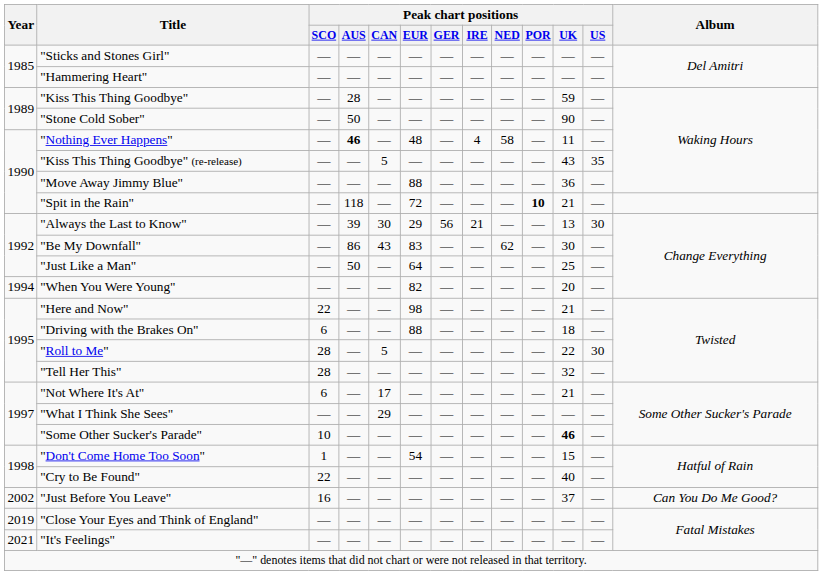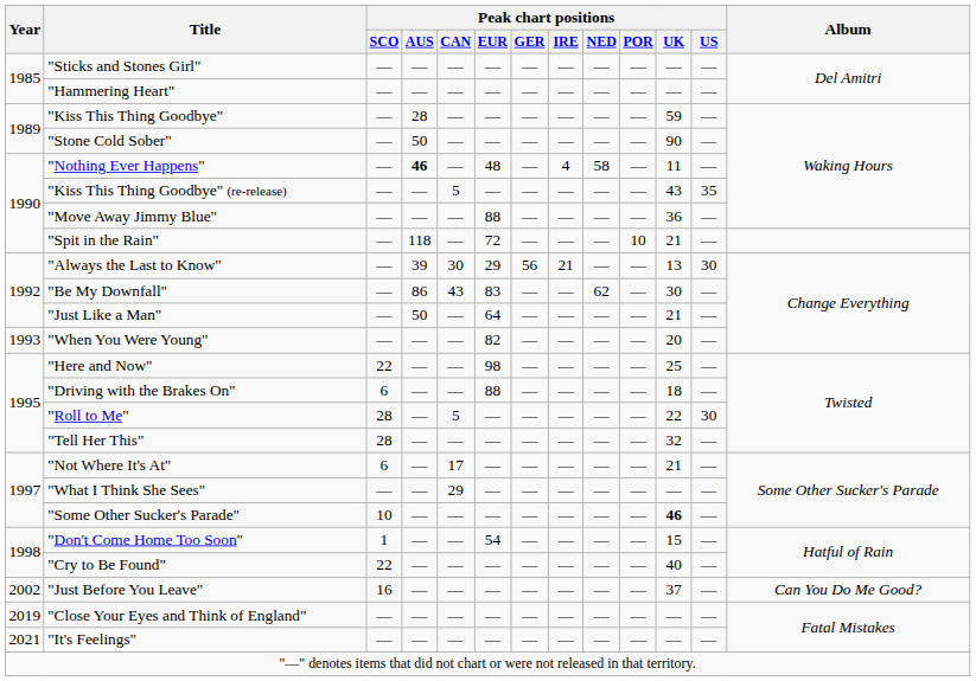 <table class="wikitable" style="text-align:center;">
 <tr>
 <th rowspan="2" style="width:2em;">Year</th>
 <th rowspan="2" style="width:20em;">Title</th>
 <th colspan="10">Peak chart positions</th>
 <th rowspan="2" style="width:15em;">Album</th>
 </tr>
 <tr>
 <th style="width:2em;font-size:90%;"><a href='#'>SCO</a><br></th>
 <th style="width:2em;font-size:90%;"><a href='#'>AUS</a><br></th>
 <th style="width:2em;font-size:90%;"><a href='#'>CAN</a><br></th>
 <th style="width:2em;font-size:90%;"><a href='#'>EUR</a><br></th>
 <th style="width:2em;font-size:90%;"><a href='#'>GER</a><br></th>
 <th style="width:2em;font-size:90%;"><a href='#'>IRE</a><br></th>
 <th style="width:2em;font-size:90%;"><a href='#'>NED</a><br></th>
 <th style="width:2em;font-size:90%;"><a href='#'>POR</a><br></th>
 <th style="width:2em;font-size:90%;"><a href='#'>UK</a><br></th>
 <th style="width:2em;font-size:90%;"><a href='#'>US</a><br></th>
 </tr>
 <tr>
 <td rowspan="2">1985</td>
 <td style="text-align:left;">"Sticks and Stones Girl"</td>
 <td>—</td>
 <td>—</td>
 <td>—</td>
 <td>—</td>
 <td>—</td>
 <td>—</td>
 <td>—</td>
 <td>—</td>
 <td>—</td>
 <td>—</td>
 <td rowspan="2"><em>Del Amitri</em></td>
 </tr>
 <tr>
 <td style="text-align:left;">"Hammering Heart"</td>
 <td>—</td>
 <td>—</td>
 <td>—</td>
 <td>—</td>
 <td>—</td>
 <td>—</td>
 <td>—</td>
 <td>—</td>
 <td>—</td>
 <td>—</td>
 </tr>
 <tr>
 <td rowspan="2">1989</td>
 <td style="text-align:left;">"Kiss This Thing Goodbye"</td>
 <td>—</td>
 <td>28</td>
 <td>—</td>
 <td>—</td>
 <td>—</td>
 <td>—</td>
 <td>—</td>
 <td>—</td>
 <td>59</td>
 <td>—</td>
 <td rowspan="5"><em>Waking Hours</em></td>
 </tr>
 <tr>
 <td style="text-align:left;">"Stone Cold Sober"</td>
 <td>—</td>
 <td>50</td>
 <td>—</td>
 <td>—</td>
 <td>—</td>
 <td>—</td>
 <td>—</td>
 <td>—</td>
 <td>90</td>
 <td>—</td>
 </tr>
 <tr>
 <td rowspan="4">1990</td>
 <td style="text-align:left;">"<a href='#'>Nothing Ever Happens</a>"</td>
 <td>—</td>
 <td><strong>46</strong></td>
 <td>—</td>
 <td>48</td>
 <td>—</td>
 <td>4</td>
 <td>58</td>
 <td>—</td>
 <td>11</td>
 <td>—</td>
 </tr>
 <tr>
 <td style="text-align:left;">"Kiss This Thing Goodbye" <small>(re-release)</small></td>
 <td>—</td>
 <td>—</td>
 <td>5</td>
 <td>—</td>
 <td>—</td>
 <td>—</td>
 <td>—</td>
 <td>—</td>
 <td>43</td>
 <td>35</td>
 </tr>
 <tr>
 <td style="text-align:left;">"Move Away Jimmy Blue"</td>
 <td>—</td>
 <td>—</td>
 <td>—</td>
 <td>88</td>
 <td>—</td>
 <td>—</td>
 <td>—</td>
 <td>—</td>
 <td>36</td>
 <td>—</td>
 </tr>
 <tr>
 <td style="text-align:left;">"Spit in the Rain"</td>
 <td>—</td>
 <td>118</td>
 <td>—</td>
 <td>72</td>
 <td>—</td>
 <td>—</td>
 <td>—</td>
-<td><strong>10</strong></td>
+<td>10</td>
 <td>21</td>
 <td>—</td>
 <td></td>
 </tr>
 <tr>
 <td rowspan="3">1992</td>
 <td style="text-align:left;">"Always the Last to Know"</td>
 <td>—</td>
 <td>39</td>
 <td>30</td>
 <td>29</td>
 <td>56</td>
 <td>21</td>
 <td>—</td>
 <td>—</td>
 <td>13</td>
 <td>30</td>
 <td rowspan="4"><em>Change Everything</em></td>
 </tr>
 <tr>
 <td style="text-align:left;">"Be My Downfall"</td>
 <td>—</td>
 <td>86</td>
 <td>43</td>
 <td>83</td>
 <td>—</td>
 <td>—</td>
 <td>62</td>
 <td>—</td>
 <td>30</td>
 <td>—</td>
 </tr>
 <tr>
 <td style="text-align:left;">"Just Like a Man"</td>
 <td>—</td>
 <td>50</td>
 <td>—</td>
 <td>64</td>
 <td>—</td>
 <td>—</td>
 <td>—</td>
 <td>—</td>
-<td>25</td>
+<td>21</td>
 <td>—</td>
 </tr>
 <tr>
-<td>1994</td>
+<td>1993</td>
 <td style="text-align:left;">"When You Were Young"</td>
 <td>—</td>
 <td>—</td>
 <td>—</td>
 <td>82</td>
 <td>—</td>
 <td>—</td>
 <td>—</td>
 <td>—</td>
 <td>20</td>
 <td>—</td>
 </tr>
 <tr>
 <td rowspan="4">1995</td>
 <td style="text-align:left;">"Here and Now"</td>
 <td>22</td>
 <td>—</td>
 <td>—</td>
 <td>98</td>
 <td>—</td>
 <td>—</td>
 <td>—</td>
 <td>—</td>
-<td>21</td>
+<td>25</td>
 <td>—</td>
 <td rowspan="4"><em>Twisted</em></td>
 </tr>
 <tr>
 <td style="text-align:left;">"Driving with the Brakes On"</td>
 <td>6</td>
 <td>—</td>
 <td>—</td>
 <td>88</td>
 <td>—</td>
 <td>—</td>
 <td>—</td>
 <td>—</td>
 <td>18</td>
 <td>—</td>
 </tr>
 <tr>
 <td style="text-align:left;">"<a href='#'>Roll to Me</a>"</td>
 <td>28</td>
 <td>—</td>
 <td>5</td>
 <td>—</td>
 <td>—</td>
 <td>—</td>
 <td>—</td>
 <td>—</td>
 <td>22</td>
 <td>30</td>
 </tr>
 <tr>
 <td style="text-align:left;">"Tell Her This"</td>
 <td>28</td>
 <td>—</td>
 <td>—</td>
 <td>—</td>
 <td>—</td>
 <td>—</td>
 <td>—</td>
 <td>—</td>
 <td>32</td>
 <td>—</td>
 </tr>
 <tr>
 <td rowspan="3">1997</td>
 <td style="text-align:left;">"Not Where It's At"</td>
 <td>6</td>
 <td>—</td>
 <td>17</td>
 <td>—</td>
 <td>—</td>
 <td>—</td>
 <td>—</td>
 <td>—</td>
 <td>21</td>
 <td>—</td>
 <td rowspan="3"><em>Some Other Sucker's Parade</em></td>
 </tr>
 <tr>
 <td style="text-align:left;">"What I Think She Sees"</td>
 <td>—</td>
 <td>—</td>
 <td>29</td>
 <td>—</td>
 <td>—</td>
 <td>—</td>
 <td>—</td>
 <td>—</td>
 <td>—</td>
 <td>—</td>
 </tr>
 <tr>
 <td style="text-align:left;">"Some Other Sucker's Parade"</td>
 <td>10</td>
 <td>—</td>
 <td>—</td>
 <td>—</td>
 <td>—</td>
 <td>—</td>
 <td>—</td>
 <td>—</td>
 <td><strong>46</strong></td>
 <td>—</td>
 </tr>
 <tr>
 <td rowspan="2">1998</td>
 <td style="text-align:left;">"<a href='#'>Don't Come Home Too Soon</a>"</td>
 <td>1</td>
 <td>—</td>
 <td>—</td>
 <td>54</td>
 <td>—</td>
 <td>—</td>
 <td>—</td>
 <td>—</td>
 <td>15</td>
 <td>—</td>
 <td rowspan="2"><em>Hatful of Rain</em></td>
 </tr>
 <tr>
 <td style="text-align:left;">"Cry to Be Found"</td>
 <td>22</td>
 <td>—</td>
 <td>—</td>
 <td>—</td>
 <td>—</td>
 <td>—</td>
 <td>—</td>
 <td>—</td>
 <td>40</td>
 <td>—</td>
 </tr>
 <tr>
 <td>2002</td>
 <td style="text-align:left;">"Just Before You Leave"</td>
 <td>16</td>
 <td>—</td>
 <td>—</td>
 <td>—</td>
 <td>—</td>
 <td>—</td>
 <td>—</td>
 <td>—</td>
 <td>37</td>
 <td>—</td>
 <td><em>Can You Do Me Good?</em></td>
 </tr>
 <tr>
 <td>2019</td>
 <td style="text-align:left;">"Close Your Eyes and Think of England"</td>
 <td>—</td>
 <td>—</td>
 <td>—</td>
 <td>—</td>
 <td>—</td>
 <td>—</td>
 <td>—</td>
 <td>—</td>
 <td>—</td>
 <td>—</td>
 <td rowspan="2"><em>Fatal Mistakes</em></td>
 </tr>
 <tr>
 <td>2021</td>
 <td style="text-align:left;">"It's Feelings"</td>
 <td>—</td>
 <td>—</td>
 <td>—</td>
 <td>—</td>
 <td>—</td>
 <td>—</td>
 <td>—</td>
 <td>—</td>
 <td>—</td>
 <td>—</td>
 </tr>
 <tr>
 <td colspan="15" style="font-size:90%">"—" denotes items that did not chart or were not released in that territory.</td>
 </tr>
 </table>
